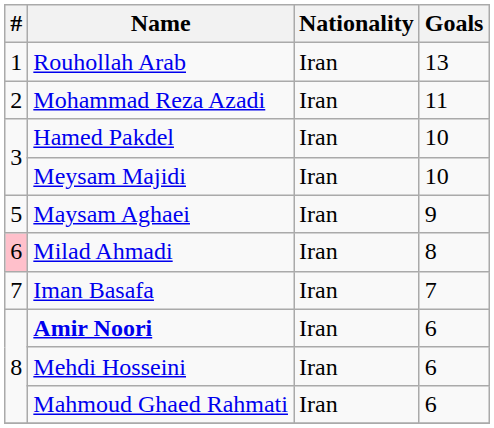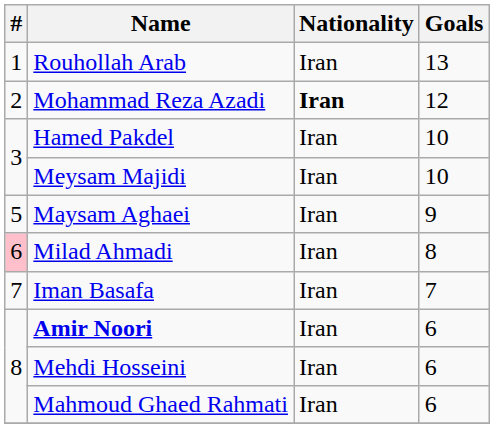 <table class="wikitable">
 <tr>
 <th>#</th>
 <th>Name</th>
 <th>Nationality</th>
 <th>Goals</th>
 </tr>
 <tr>
 <td>1</td>
 <td><a href='#'>Rouhollah Arab</a></td>
 <td> Iran</td>
 <td>13</td>
 </tr>
 <tr>
 <td>2</td>
 <td><a href='#'>Mohammad Reza Azadi</a></td>
-<td> Iran</td>
-<td>11</td>
+<td><strong> Iran</strong></td>
+<td>12</td>
 </tr>
 <tr>
 <td rowspan="2">3</td>
 <td><a href='#'>Hamed Pakdel</a></td>
 <td> Iran</td>
 <td>10</td>
 </tr>
 <tr>
 <td><a href='#'>Meysam Majidi</a></td>
 <td> Iran</td>
 <td>10</td>
 </tr>
 <tr>
 <td>5</td>
 <td><a href='#'>Maysam Aghaei</a></td>
 <td> Iran</td>
 <td>9</td>
 </tr>
 <tr>
 <td style="background: pink;">6</td>
 <td><a href='#'>Milad Ahmadi</a></td>
 <td> Iran</td>
 <td>8</td>
 </tr>
 <tr>
 <td>7</td>
 <td><a href='#'>Iman Basafa</a></td>
 <td> Iran</td>
 <td>7</td>
 </tr>
 <tr>
 <td rowspan="3">8</td>
 <td><strong><a href='#'>Amir Noori</a></strong></td>
 <td> Iran</td>
 <td>6</td>
 </tr>
 <tr>
 <td><a href='#'> Mehdi Hosseini</a></td>
 <td> Iran</td>
 <td>6</td>
 </tr>
 <tr>
 <td><a href='#'>Mahmoud Ghaed Rahmati</a></td>
 <td> Iran</td>
 <td>6</td>
 </tr>
 <tr>
 </tr>
 </table>
